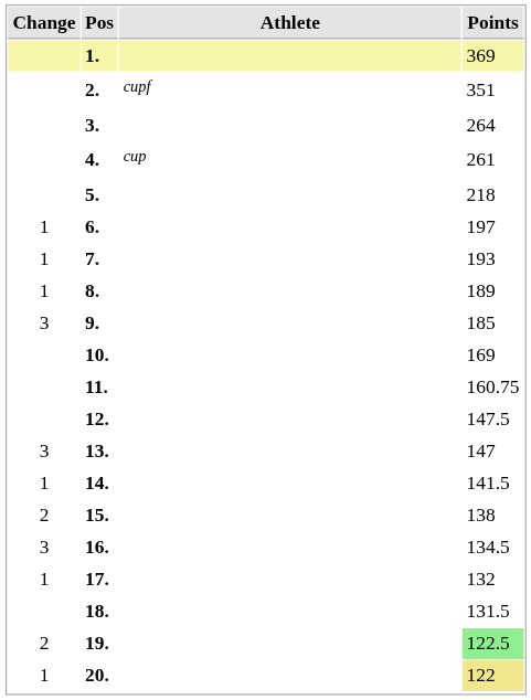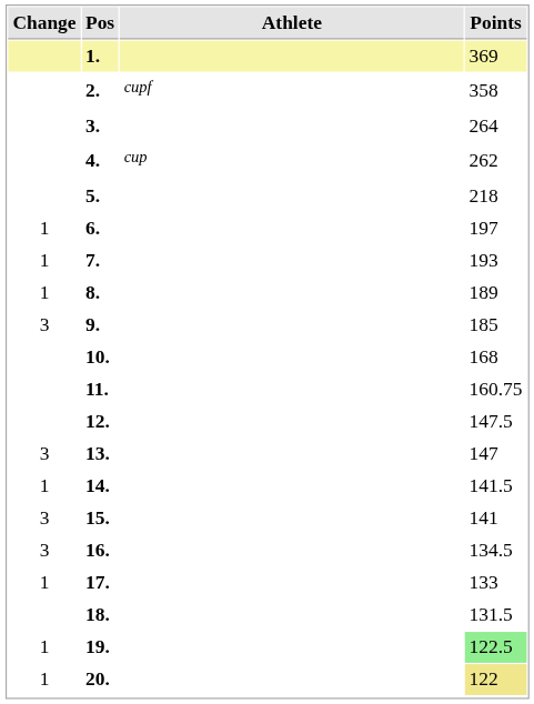 <table cellspacing="1" cellpadding="3" style="border:1px solid #aaa; font-size:90%; float: left; margin-left: 1em;">
 <tr style="background:#e4e4e4;">
 <th style="border-bottom:1px solid #aaa; width:10px;">Change</th>
 <th style="border-bottom:1px solid #aaa; width:10px;">Pos</th>
 <th style="border-bottom:1px solid #aaa; width:250px;">Athlete</th>
 <th style="border-bottom:1px solid #aaa; width:30px;">Points</th>
 </tr>
 <tr style="background:#f7f6a8">
 <td style="text-align:center;"></td>
 <td><strong>1.</strong></td>
 <td></td>
 <td>369</td>
 </tr>
 <tr>
 <td style="text-align:center;"></td>
 <td><strong>2.</strong></td>
 <td> <em><sup>cupf</sup></em></td>
-<td>351</td>
+<td>358</td>
 </tr>
 <tr>
 <td style="text-align:center;"></td>
 <td><strong>3.</strong></td>
 <td></td>
 <td>264</td>
 </tr>
 <tr>
 <td style="text-align:center;"></td>
 <td><strong>4.</strong></td>
 <td> <em><sup>cup</sup></em></td>
-<td>261</td>
+<td>262</td>
 </tr>
 <tr>
 <td style="text-align:center;"></td>
 <td><strong>5.</strong></td>
 <td></td>
 <td>218</td>
 </tr>
 <tr>
 <td style="text-align:center;"> 1</td>
 <td><strong>6.</strong></td>
 <td></td>
 <td>197</td>
 </tr>
 <tr>
 <td style="text-align:center;"> 1</td>
 <td><strong>7.</strong></td>
 <td></td>
 <td>193</td>
 </tr>
 <tr>
 <td style="text-align:center;"> 1</td>
 <td><strong>8.</strong></td>
 <td></td>
 <td>189</td>
 </tr>
 <tr>
 <td style="text-align:center;"> 3</td>
 <td><strong>9.</strong></td>
 <td></td>
 <td>185</td>
 </tr>
 <tr>
 <td style="text-align:center;"></td>
 <td><strong>10.</strong></td>
 <td></td>
-<td>169</td>
+<td>168</td>
 </tr>
 <tr>
 <td style="text-align:center;"></td>
 <td><strong>11.</strong></td>
 <td></td>
 <td>160.75</td>
 </tr>
 <tr>
 <td style="text-align:center;"></td>
 <td><strong>12.</strong></td>
 <td></td>
 <td>147.5</td>
 </tr>
 <tr>
 <td style="text-align:center;"> 3</td>
 <td><strong>13.</strong></td>
 <td></td>
 <td>147</td>
 </tr>
 <tr>
 <td style="text-align:center;"> 1</td>
 <td><strong>14.</strong></td>
 <td></td>
 <td>141.5</td>
 </tr>
 <tr>
-<td style="text-align:center;"> 2</td>
+<td style="text-align:center;"> 3</td>
 <td><strong>15.</strong></td>
 <td></td>
-<td>138</td>
+<td>141</td>
 </tr>
 <tr>
 <td style="text-align:center;"> 3</td>
 <td><strong>16.</strong></td>
 <td></td>
 <td>134.5</td>
 </tr>
 <tr>
 <td style="text-align:center;"> 1</td>
 <td><strong>17.</strong></td>
 <td></td>
-<td>132</td>
+<td>133</td>
 </tr>
 <tr>
 <td style="text-align:center;"></td>
 <td><strong>18.</strong></td>
 <td></td>
 <td>131.5</td>
 </tr>
 <tr>
-<td style="text-align:center;"> 2</td>
+<td style="text-align:center;"> 1</td>
 <td><strong>19.</strong></td>
 <td></td>
 <td style="background: lightgreen;">122.5</td>
 </tr>
 <tr>
 <td style="text-align:center;"> 1</td>
 <td><strong>20.</strong></td>
 <td></td>
 <td style="background: khaki;">122</td>
 </tr>
 <tr>
 </tr>
 </table>
